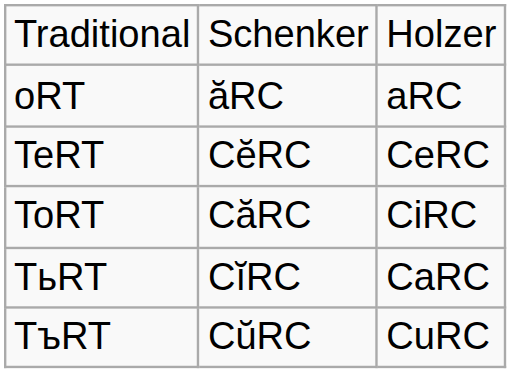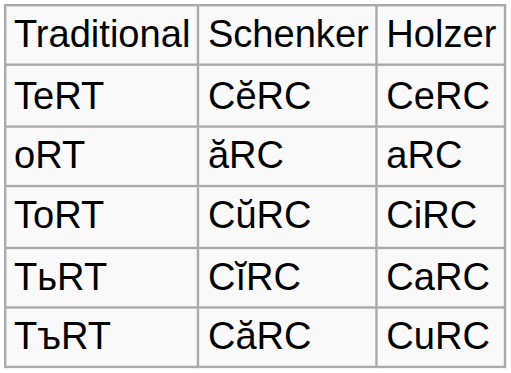 <table class="wikitable floatright">
 <tr>
 <td>Traditional</td>
 <td>Schenker</td>
 <td>Holzer</td>
 </tr>
 <tr>
+<td>TeRT</td>
+<td>CĕRC</td>
+<td>CeRC</td>
+</tr>
+<tr>
 <td>oRT</td>
 <td>ăRC</td>
 <td>aRC</td>
 </tr>
 <tr>
-<td>TeRT</td>
-<td>CĕRC</td>
-<td>CeRC</td>
-</tr>
-<tr>
 <td>ToRT</td>
-<td>CăRC</td>
+<td>CŭRC</td>
 <td>CiRC</td>
 </tr>
 <tr>
 <td>TьRT</td>
 <td>CĭRC</td>
 <td>CaRC</td>
 </tr>
 <tr>
 <td>TъRT</td>
-<td>CŭRC</td>
+<td>CăRC</td>
 <td>CuRC</td>
 </tr>
 </table>
